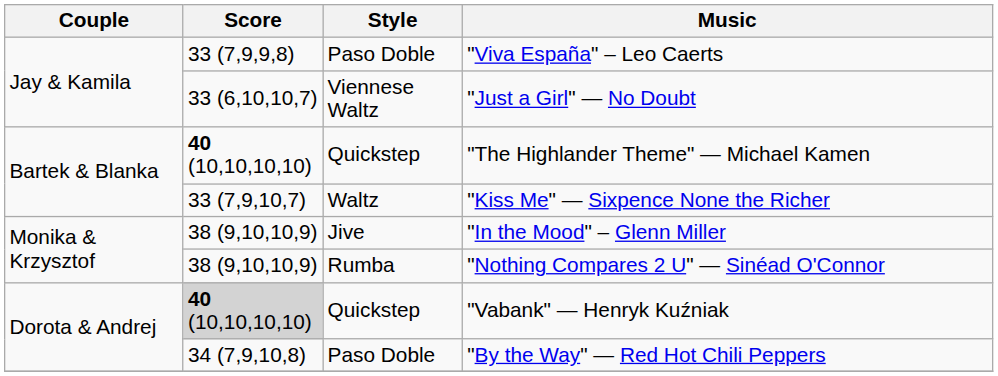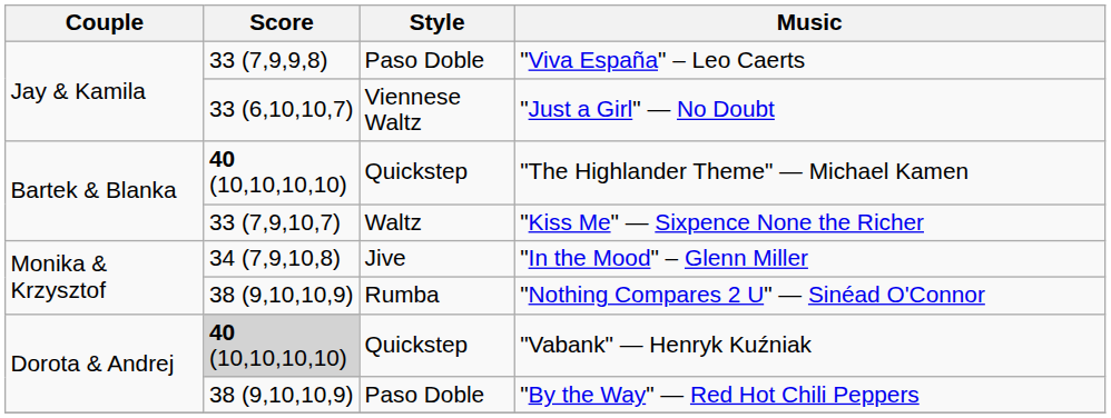 <table class="wikitable">
 <tr>
 <th width="130">Couple</th>
 <th width="100">Score</th>
 <th width="100">Style</th>
 <th width="400">Music</th>
 </tr>
 <tr>
 <td rowspan="2">Jay & Kamila</td>
 <td>33 (7,9,9,8)</td>
 <td>Paso Doble</td>
 <td>"<a href='#'>Viva España</a>" – Leo Caerts</td>
 </tr>
 <tr>
 <td>33 (6,10,10,7)</td>
 <td>Viennese Waltz</td>
 <td>"<a href='#'>Just a Girl</a>" — <a href='#'>No Doubt</a></td>
 </tr>
 <tr>
 <td rowspan="2">Bartek & Blanka</td>
 <td><strong>40</strong> (10,10,10,10)</td>
 <td>Quickstep</td>
 <td>"The Highlander Theme" — Michael Kamen</td>
 </tr>
 <tr>
 <td>33 (7,9,10,7)</td>
 <td>Waltz</td>
 <td>"<a href='#'>Kiss Me</a>" — <a href='#'>Sixpence None the Richer</a></td>
 </tr>
 <tr>
 <td rowspan="2">Monika & Krzysztof</td>
-<td>38 (9,10,10,9)</td>
+<td>34 (7,9,10,8)</td>
 <td>Jive</td>
 <td>"<a href='#'>In the Mood</a>" – <a href='#'>Glenn Miller</a></td>
 </tr>
 <tr>
 <td>38 (9,10,10,9)</td>
 <td>Rumba</td>
 <td>"<a href='#'>Nothing Compares 2 U</a>" — <a href='#'>Sinéad O'Connor</a></td>
 </tr>
 <tr>
 <td rowspan="2">Dorota & Andrej</td>
 <td style="background: lightgrey;"><strong>40</strong> (10,10,10,10)</td>
 <td>Quickstep</td>
 <td>"Vabank" — Henryk Kuźniak</td>
 </tr>
 <tr>
-<td>34 (7,9,10,8)</td>
+<td>38 (9,10,10,9)</td>
 <td>Paso Doble</td>
 <td>"<a href='#'>By the Way</a>" — <a href='#'>Red Hot Chili Peppers</a></td>
 </tr>
 <tr>
 </tr>
 </table>
